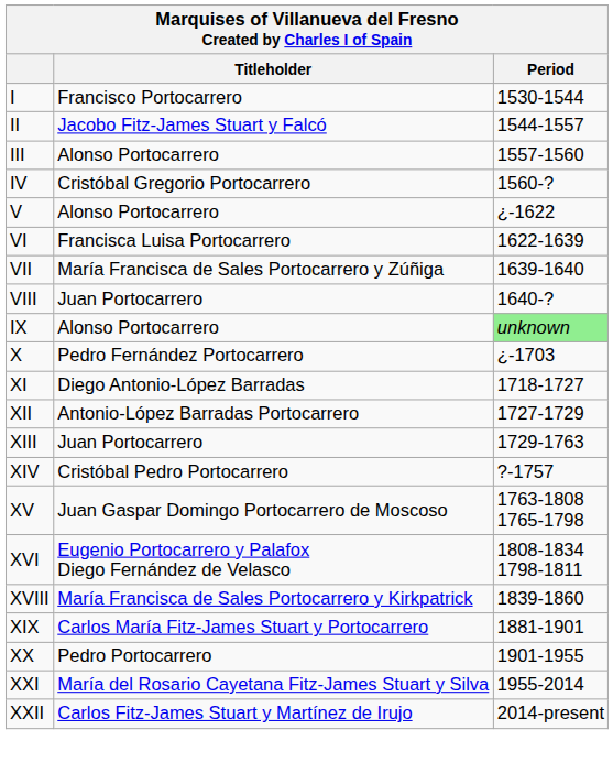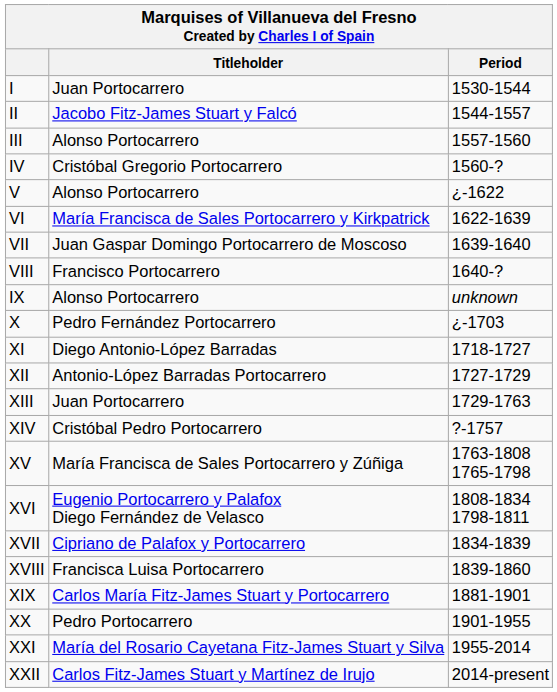 <table class="wikitable col1cen col3cen" style="margin:1em auto;">
 <tr bgcolor="#dddddd" |>
 <th colspan="3">Marquises of Villanueva del Fresno<br><small>Created by <a href='#'>Charles I of Spain</a></small></th>
 </tr>
 <tr>
 <th></th>
 <th><small>Titleholder</small></th>
 <th><small>Period</small></th>
 </tr>
 <tr>
 <td>I</td>
-<td>Francisco Portocarrero</td>
+<td>Juan Portocarrero</td>
 <td>1530-1544</td>
 </tr>
 <tr>
 <td>II</td>
 <td><a href='#'>Jacobo Fitz-James Stuart y Falcó</a></td>
 <td>1544-1557</td>
 </tr>
 <tr>
 <td>III</td>
 <td>Alonso Portocarrero</td>
 <td>1557-1560</td>
 </tr>
 <tr>
 <td>IV</td>
 <td>Cristóbal Gregorio Portocarrero</td>
 <td>1560-?</td>
 </tr>
 <tr>
 <td>V</td>
 <td>Alonso Portocarrero</td>
 <td>¿-1622</td>
 </tr>
 <tr>
 <td>VI</td>
-<td>Francisca Luisa Portocarrero</td>
+<td><a href='#'>María Francisca de Sales Portocarrero y Kirkpatrick</a></td>
 <td>1622-1639</td>
 </tr>
 <tr>
 <td>VII</td>
-<td>María Francisca de Sales Portocarrero y Zúñiga<br> </td>
+<td>Juan Gaspar Domingo Portocarrero de Moscoso</td>
 <td>1639-1640</td>
 </tr>
 <tr>
 <td>VIII</td>
-<td>Juan Portocarrero</td>
+<td>Francisco Portocarrero</td>
 <td>1640-?</td>
 </tr>
 <tr>
 <td>IX</td>
 <td>Alonso Portocarrero</td>
-<td style="background: lightgreen;"><em>unknown</em></td>
+<td><em>unknown</em></td>
 </tr>
 <tr>
 <td>X</td>
 <td>Pedro Fernández Portocarrero</td>
 <td>¿-1703</td>
 </tr>
 <tr>
 <td>XI</td>
 <td>Diego Antonio-López Barradas</td>
 <td>1718-1727</td>
 </tr>
 <tr>
 <td>XII</td>
 <td>Antonio-López Barradas Portocarrero</td>
 <td>1727-1729</td>
 </tr>
 <tr>
 <td>XIII</td>
 <td>Juan Portocarrero</td>
 <td>1729-1763</td>
 </tr>
 <tr>
 <td>XIV</td>
 <td>Cristóbal Pedro Portocarrero</td>
 <td>?-1757</td>
 </tr>
 <tr>
 <td>XV</td>
-<td>Juan Gaspar Domingo Portocarrero de Moscoso</td>
+<td>María Francisca de Sales Portocarrero y Zúñiga<br> </td>
 <td>1763-1808 <br>1765-1798</td>
 </tr>
 <tr>
 <td>XVI</td>
 <td><a href='#'>Eugenio Portocarrero y Palafox</a> <br> Diego Fernández de Velasco</td>
 <td>1808-1834 <br>1798-1811</td>
 </tr>
 <tr>
+<td>XVII</td>
+<td><a href='#'>Cipriano de Palafox y Portocarrero</a></td>
+<td>1834-1839</td>
+</tr>
+<tr>
 <td>XVIII</td>
-<td><a href='#'>María Francisca de Sales Portocarrero y Kirkpatrick</a></td>
+<td>Francisca Luisa Portocarrero</td>
 <td>1839-1860</td>
 </tr>
 <tr>
 <td>XIX</td>
 <td><a href='#'>Carlos María Fitz-James Stuart y Portocarrero</a></td>
 <td>1881-1901</td>
 </tr>
 <tr>
 <td>XX</td>
 <td>Pedro Portocarrero</td>
 <td>1901-1955</td>
 </tr>
 <tr>
 <td>XXI</td>
 <td><a href='#'>María del Rosario Cayetana Fitz-James Stuart y Silva</a></td>
 <td>1955-2014</td>
 </tr>
 <tr>
 <td>XXII</td>
 <td><a href='#'>Carlos Fitz-James Stuart y Martínez de Irujo</a></td>
 <td>2014-present</td>
 </tr>
 </table>
